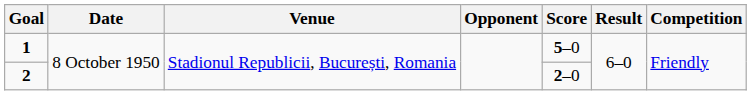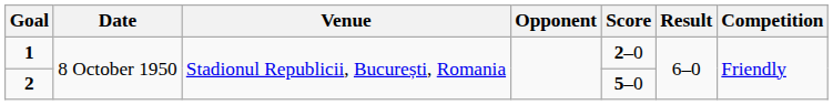 <table class="wikitable" style="font-size:90%" align=center>
 <tr>
 <th>Goal</th>
 <th>Date</th>
 <th>Venue</th>
 <th>Opponent</th>
 <th>Score</th>
 <th>Result</th>
 <th>Competition</th>
 </tr>
 <tr>
 <td align="center"><strong>1</strong></td>
 <td rowspan="2">8 October 1950</td>
 <td rowspan="2"><a href='#'>Stadionul Republicii</a>, <a href='#'>București</a>, <a href='#'>Romania</a></td>
 <td rowspan="2"></td>
-<td align="center"><strong>5</strong>–0</td>
+<td align="center"><strong>2</strong>–0</td>
 <td rowspan="2" align="center">6–0</td>
 <td rowspan="2"><a href='#'>Friendly</a></td>
 </tr>
 <tr>
 <td align="center"><strong>2</strong></td>
-<td align="center"><strong>2</strong>–0</td>
+<td align="center"><strong>5</strong>–0</td>
 </tr>
 </table>
